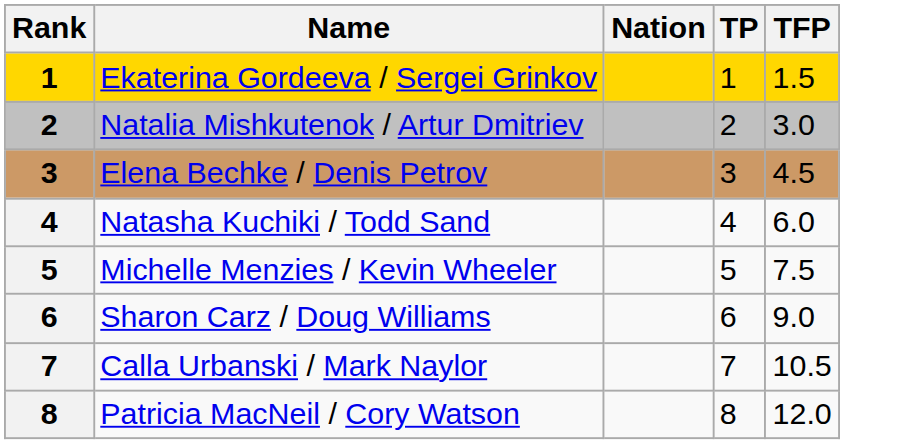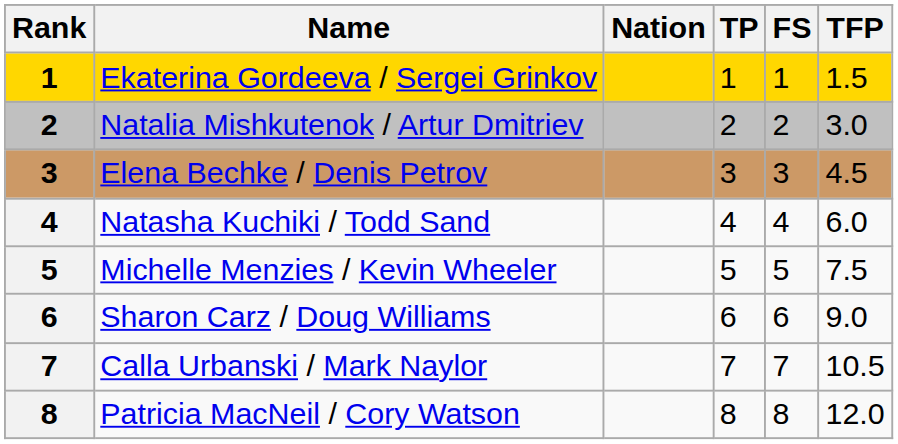 <table class="wikitable">
 <tr>
 <th>Rank</th>
 <th>Name</th>
 <th>Nation</th>
 <th>TP</th>
+<th>FS</th>
 <th>TFP</th>
 </tr>
 <tr bgcolor="gold">
 <td align="center"><strong>1</strong></td>
 <td><a href='#'>Ekaterina Gordeeva</a> / <a href='#'>Sergei Grinkov</a></td>
 <td></td>
+<td>1</td>
 <td>1</td>
 <td>1.5</td>
 </tr>
 <tr bgcolor="silver">
 <td align="center"><strong>2</strong></td>
 <td><a href='#'>Natalia Mishkutenok</a> / <a href='#'>Artur Dmitriev</a></td>
 <td></td>
 <td>2</td>
+<td>2</td>
 <td>3.0</td>
 </tr>
 <tr bgcolor="cc9966">
 <td align="center"><strong>3</strong></td>
 <td><a href='#'>Elena Bechke</a> / <a href='#'>Denis Petrov</a></td>
 <td></td>
+<td>3</td>
 <td>3</td>
 <td>4.5</td>
 </tr>
 <tr>
 <th>4</th>
 <td><a href='#'>Natasha Kuchiki</a> / <a href='#'>Todd Sand</a></td>
 <td></td>
 <td>4</td>
+<td>4</td>
 <td>6.0</td>
 </tr>
 <tr>
 <th>5</th>
 <td><a href='#'>Michelle Menzies</a> / <a href='#'>Kevin Wheeler</a></td>
 <td></td>
+<td>5</td>
 <td>5</td>
 <td>7.5</td>
 </tr>
 <tr>
 <th>6</th>
 <td><a href='#'>Sharon Carz</a> / <a href='#'>Doug Williams</a></td>
 <td></td>
 <td>6</td>
+<td>6</td>
 <td>9.0</td>
 </tr>
 <tr>
 <th>7</th>
 <td><a href='#'>Calla Urbanski</a> / <a href='#'>Mark Naylor</a></td>
 <td></td>
+<td>7</td>
 <td>7</td>
 <td>10.5</td>
 </tr>
 <tr>
 <th>8</th>
 <td><a href='#'>Patricia MacNeil</a> / <a href='#'>Cory Watson</a></td>
 <td></td>
 <td>8</td>
+<td>8</td>
 <td>12.0</td>
 </tr>
 </table>
